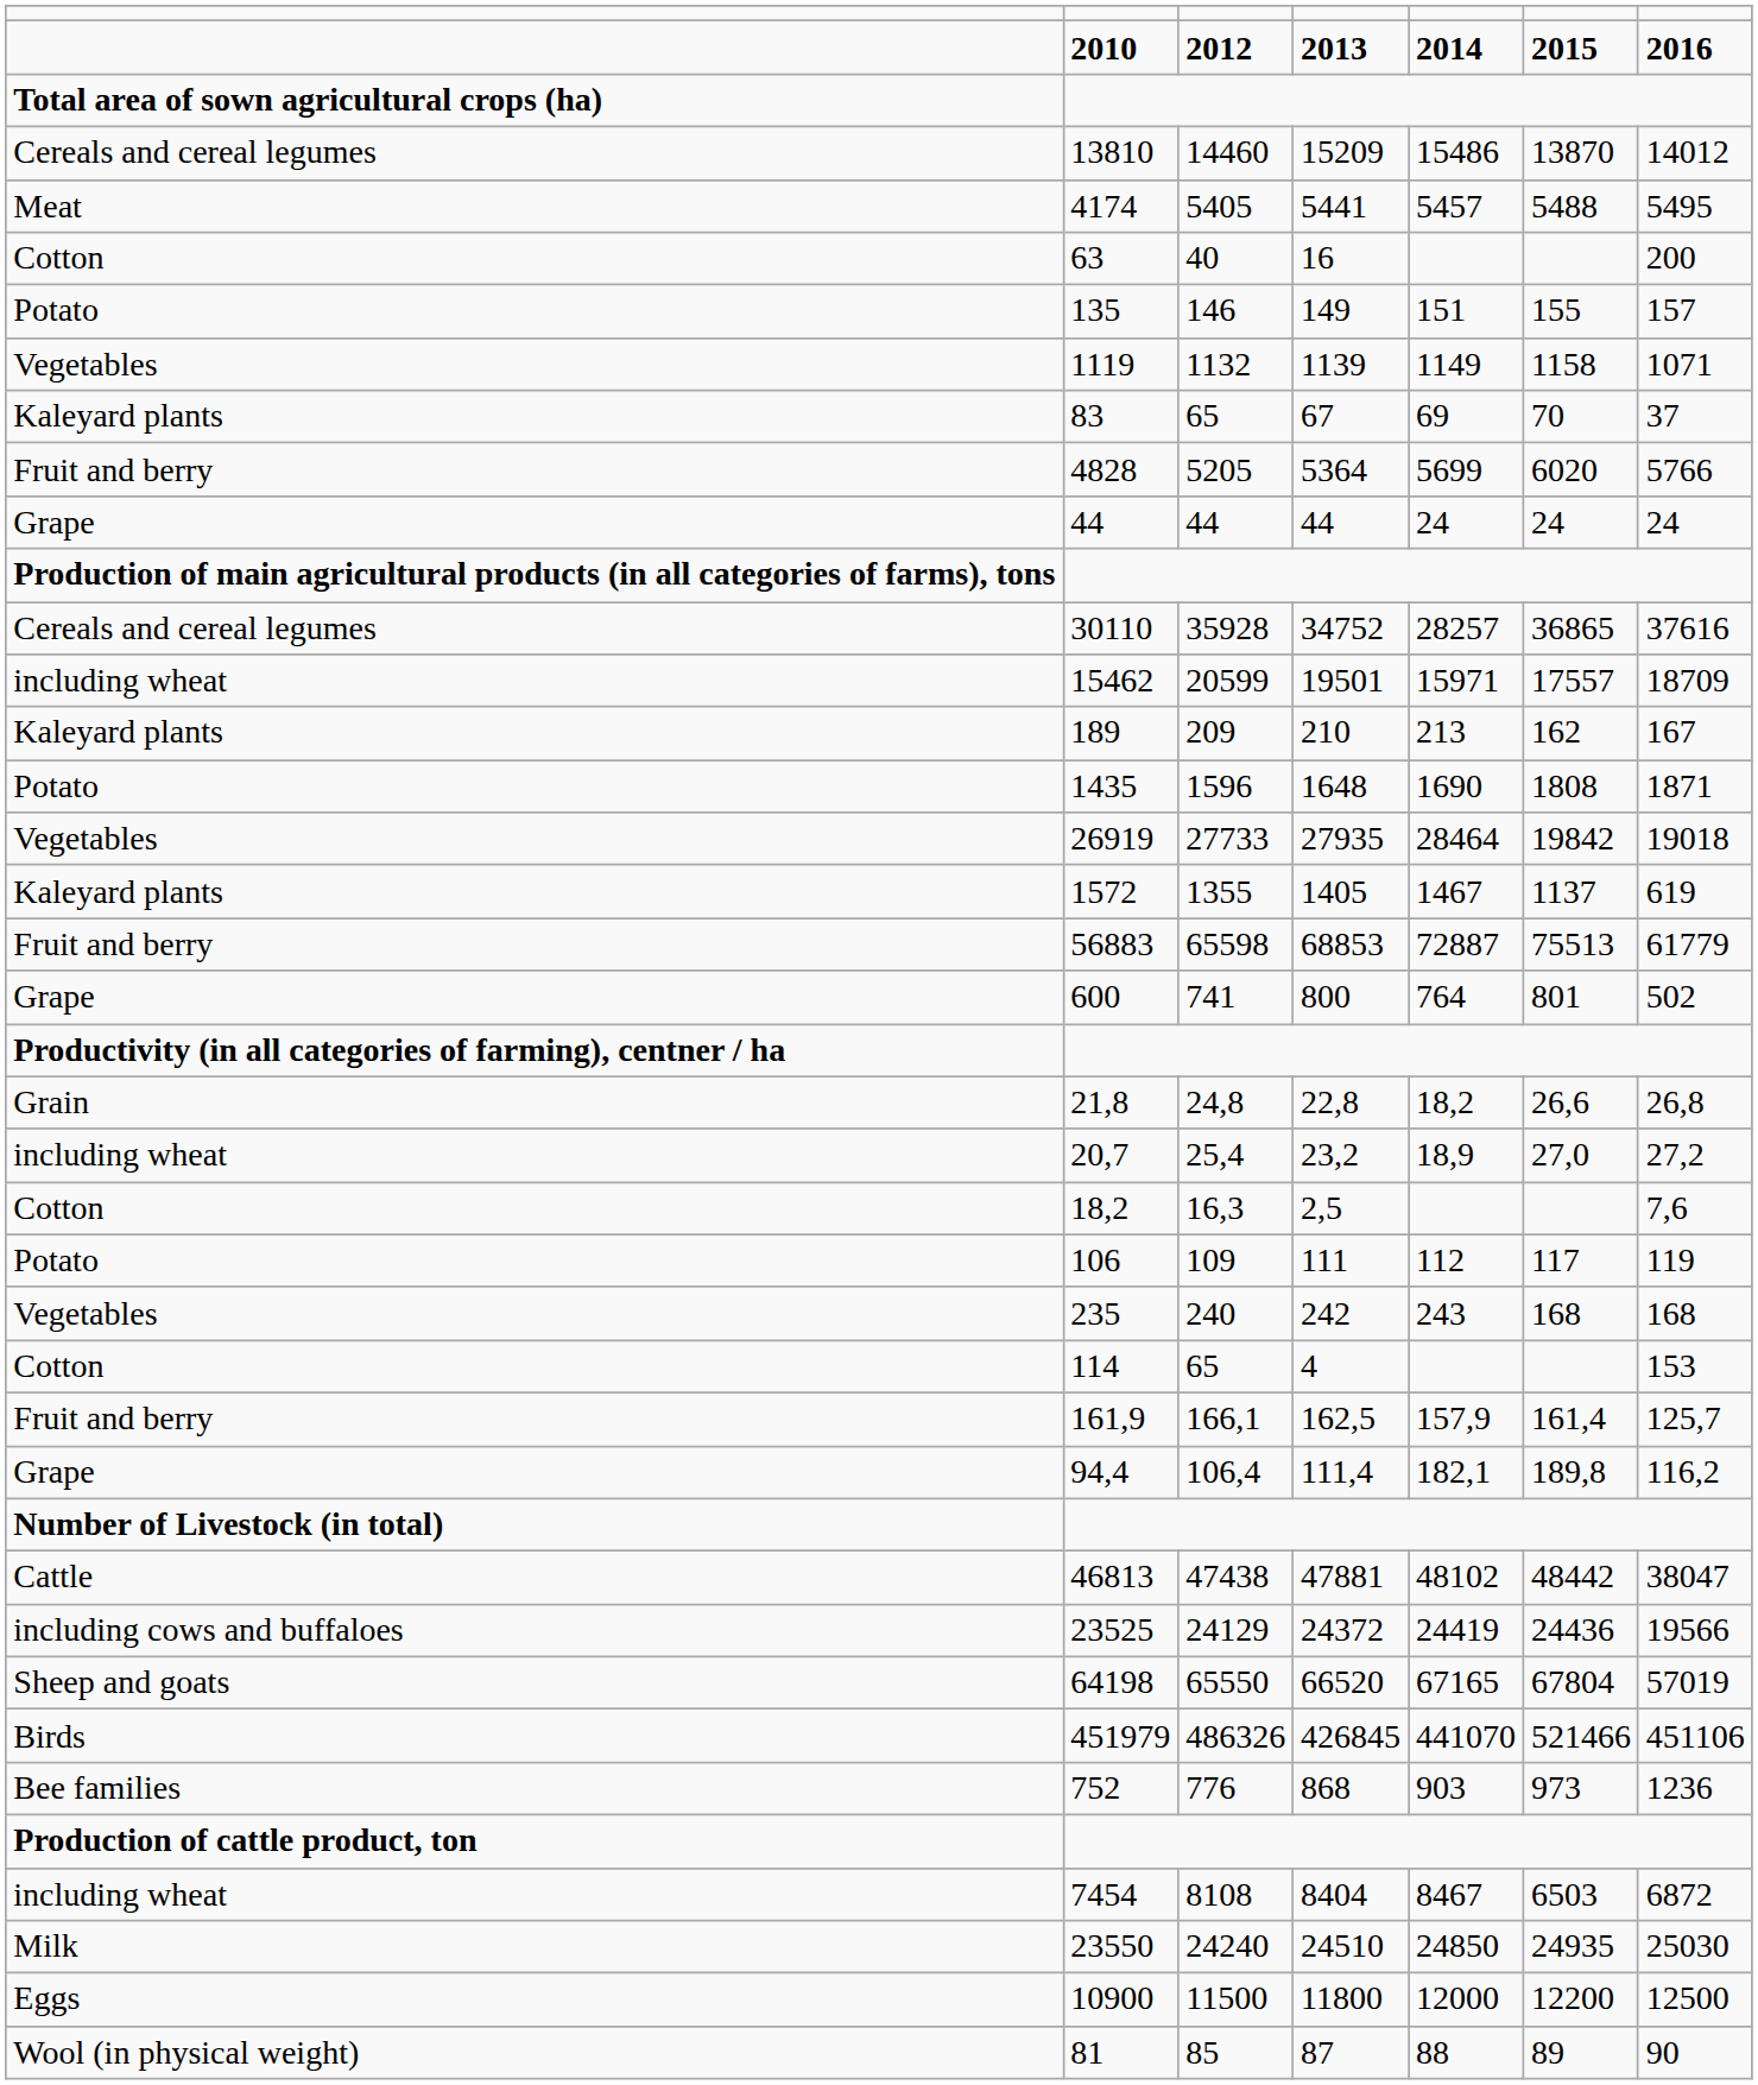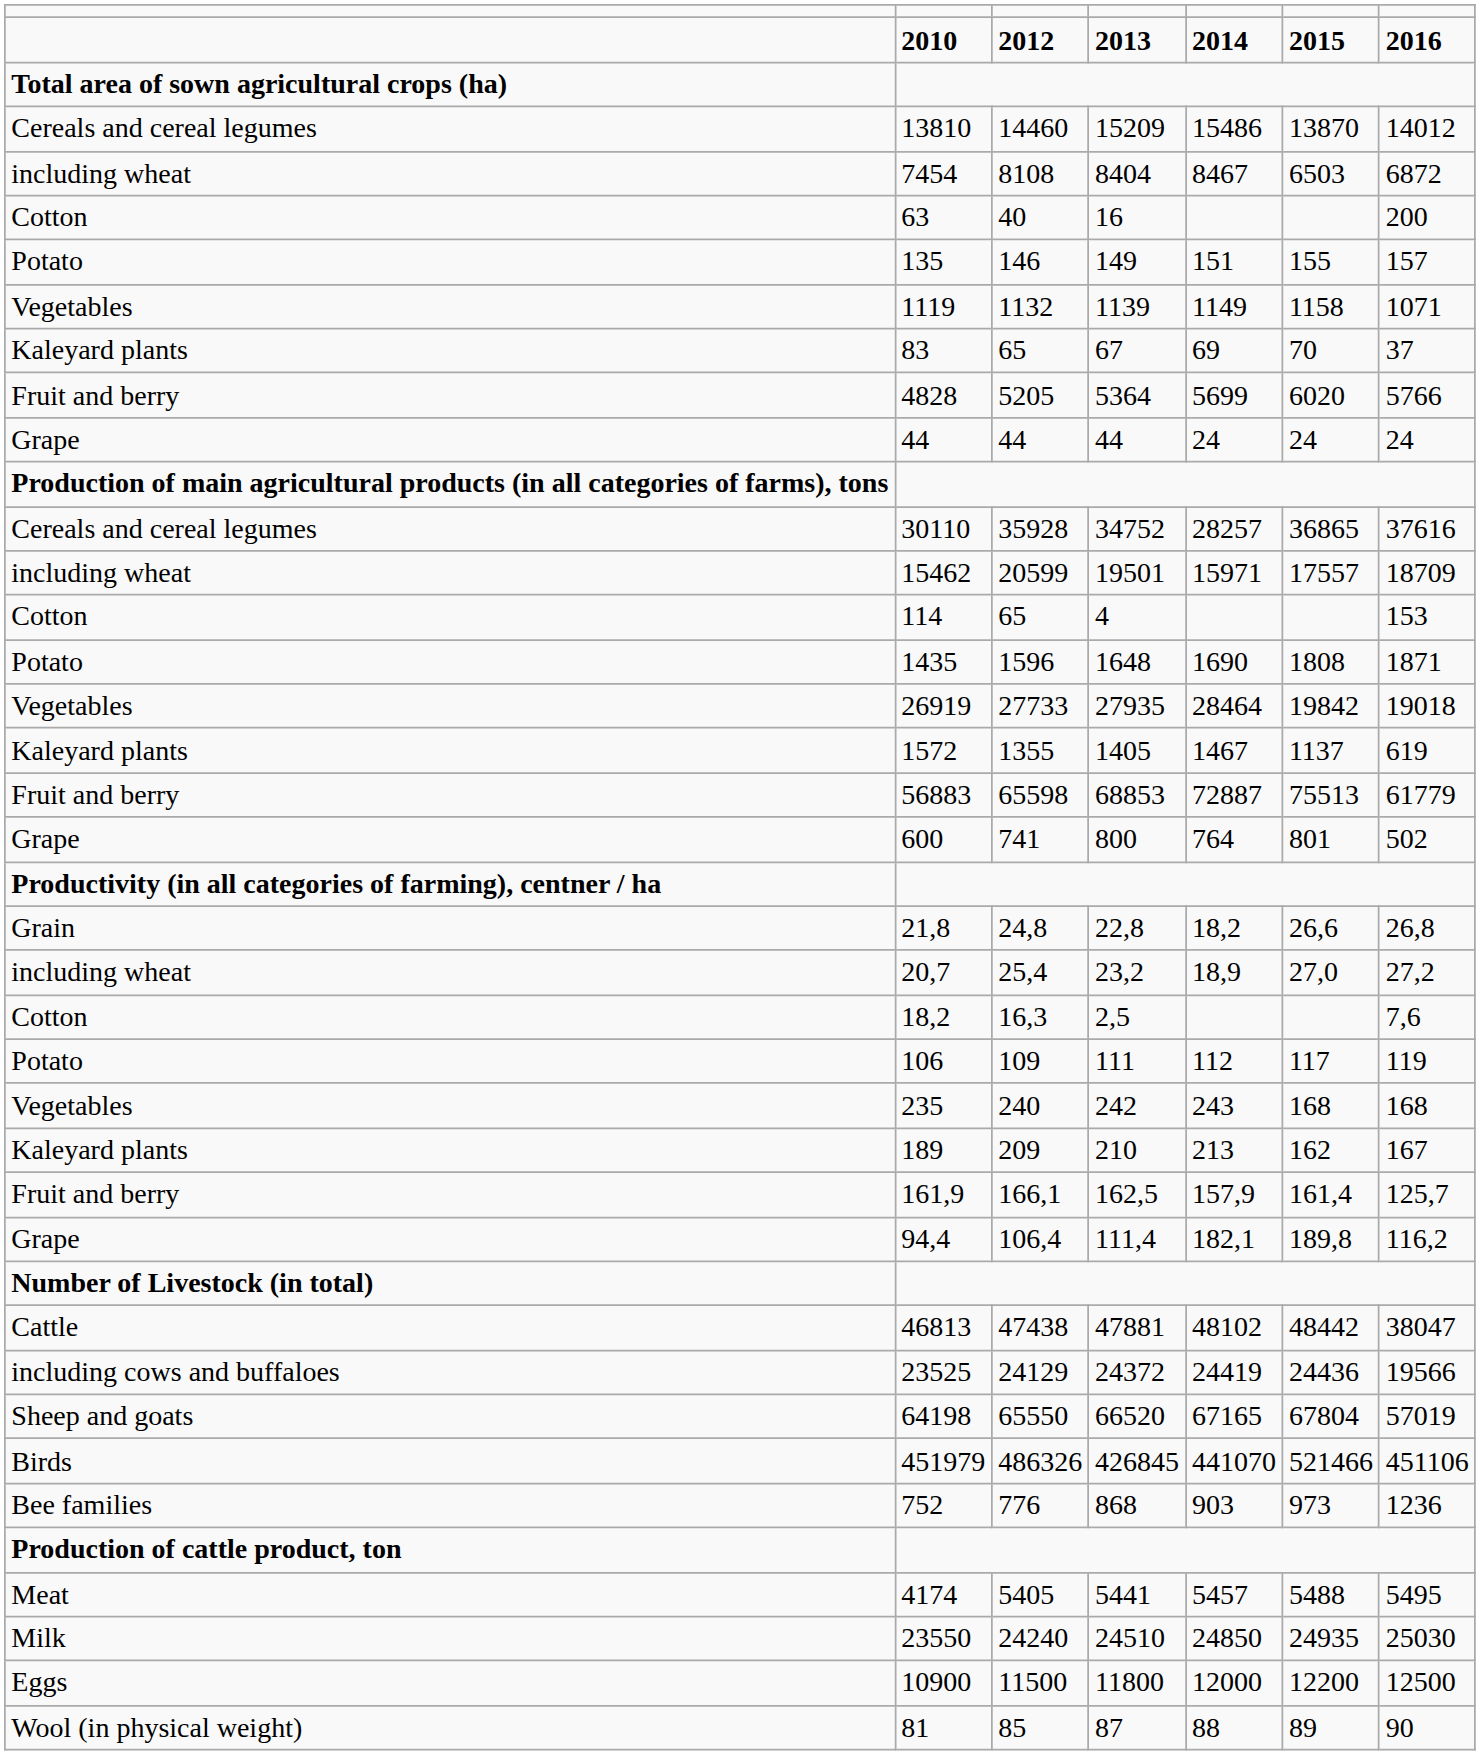 <table class="wikitable">
 <tr>
 <td></td>
 <td></td>
 <td></td>
 <td></td>
 <td></td>
 <td></td>
 <td></td>
 </tr>
 <tr>
 <td></td>
 <td><strong>2010</strong></td>
 <td><strong>2012</strong></td>
 <td><strong>2013</strong></td>
 <td><strong>2014</strong></td>
 <td><strong>2015</strong></td>
 <td><strong>2016</strong></td>
 </tr>
 <tr>
 <td><strong>Total  area of sown agricultural crops (ha)                   </strong></td>
 <td colspan="6"></td>
 </tr>
 <tr>
 <td>Cereals  and cereal legumes</td>
 <td>13810</td>
 <td>14460</td>
 <td>15209</td>
 <td>15486</td>
 <td>13870</td>
 <td>14012</td>
 </tr>
 <tr>
-<td>Meat</td>
-<td>4174</td>
-<td>5405</td>
-<td>5441</td>
-<td>5457</td>
-<td>5488</td>
-<td>5495</td>
+<td>including  wheat</td>
+<td>7454</td>
+<td>8108</td>
+<td>8404</td>
+<td>8467</td>
+<td>6503</td>
+<td>6872</td>
 </tr>
 <tr>
 <td>Cotton</td>
 <td>63</td>
 <td>40</td>
 <td>16</td>
 <td></td>
 <td></td>
 <td>200</td>
 </tr>
 <tr>
 <td>Potato</td>
 <td>135</td>
 <td>146</td>
 <td>149</td>
 <td>151</td>
 <td>155</td>
 <td>157</td>
 </tr>
 <tr>
 <td>Vegetables</td>
 <td>1119</td>
 <td>1132</td>
 <td>1139</td>
 <td>1149</td>
 <td>1158</td>
 <td>1071</td>
 </tr>
 <tr>
 <td>Kaleyard  plants</td>
 <td>83</td>
 <td>65</td>
 <td>67</td>
 <td>69</td>
 <td>70</td>
 <td>37</td>
 </tr>
 <tr>
 <td>Fruit  and berry</td>
 <td>4828</td>
 <td>5205</td>
 <td>5364</td>
 <td>5699</td>
 <td>6020</td>
 <td>5766</td>
 </tr>
 <tr>
 <td>Grape</td>
 <td>44</td>
 <td>44</td>
 <td>44</td>
 <td>24</td>
 <td>24</td>
 <td>24</td>
 </tr>
 <tr>
 <td><strong>Production  of main agricultural products (in all categories of farms), tons</strong></td>
 <td colspan="6"></td>
 </tr>
 <tr>
 <td>Cereals  and cereal legumes</td>
 <td>30110</td>
 <td>35928</td>
 <td>34752</td>
 <td>28257</td>
 <td>36865</td>
 <td>37616</td>
 </tr>
 <tr>
 <td>including wheat</td>
 <td>15462</td>
 <td>20599</td>
 <td>19501</td>
 <td>15971</td>
 <td>17557</td>
 <td>18709</td>
 </tr>
 <tr>
-<td>Kaleyard  plants</td>
-<td>189</td>
-<td>209</td>
-<td>210</td>
-<td>213</td>
-<td>162</td>
-<td>167</td>
+<td>Cotton</td>
+<td>114</td>
+<td>65</td>
+<td>4</td>
+<td></td>
+<td></td>
+<td>153</td>
 </tr>
 <tr>
 <td>Potato</td>
 <td>1435</td>
 <td>1596</td>
 <td>1648</td>
 <td>1690</td>
 <td>1808</td>
 <td>1871</td>
 </tr>
 <tr>
 <td>Vegetables</td>
 <td>26919</td>
 <td>27733</td>
 <td>27935</td>
 <td>28464</td>
 <td>19842</td>
 <td>19018</td>
 </tr>
 <tr>
 <td>Kaleyard  plants</td>
 <td>1572</td>
 <td>1355</td>
 <td>1405</td>
 <td>1467</td>
 <td>1137</td>
 <td>619</td>
 </tr>
 <tr>
 <td>Fruit  and berry</td>
 <td>56883</td>
 <td>65598</td>
 <td>68853</td>
 <td>72887</td>
 <td>75513</td>
 <td>61779</td>
 </tr>
 <tr>
 <td>Grape</td>
 <td>600</td>
 <td>741</td>
 <td>800</td>
 <td>764</td>
 <td>801</td>
 <td>502</td>
 </tr>
 <tr>
 <td><strong>Productivity  (in all categories of farming), centner / ha</strong></td>
 <td colspan="6"></td>
 </tr>
 <tr>
 <td>Grain</td>
 <td>21,8</td>
 <td>24,8</td>
 <td>22,8</td>
 <td>18,2</td>
 <td>26,6</td>
 <td>26,8</td>
 </tr>
 <tr>
 <td>including  wheat</td>
 <td>20,7</td>
 <td>25,4</td>
 <td>23,2</td>
 <td>18,9</td>
 <td>27,0</td>
 <td>27,2</td>
 </tr>
 <tr>
 <td>Cotton</td>
 <td>18,2</td>
 <td>16,3</td>
 <td>2,5</td>
 <td></td>
 <td></td>
 <td>7,6</td>
 </tr>
 <tr>
 <td>Potato</td>
 <td>106</td>
 <td>109</td>
 <td>111</td>
 <td>112</td>
 <td>117</td>
 <td>119</td>
 </tr>
 <tr>
 <td>Vegetables</td>
 <td>235</td>
 <td>240</td>
 <td>242</td>
 <td>243</td>
 <td>168</td>
 <td>168</td>
 </tr>
 <tr>
-<td>Cotton</td>
-<td>114</td>
-<td>65</td>
-<td>4</td>
-<td></td>
-<td></td>
-<td>153</td>
+<td>Kaleyard  plants</td>
+<td>189</td>
+<td>209</td>
+<td>210</td>
+<td>213</td>
+<td>162</td>
+<td>167</td>
 </tr>
 <tr>
 <td>Fruit  and berry</td>
 <td>161,9</td>
 <td>166,1</td>
 <td>162,5</td>
 <td>157,9</td>
 <td>161,4</td>
 <td>125,7</td>
 </tr>
 <tr>
 <td>Grape</td>
 <td>94,4</td>
 <td>106,4</td>
 <td>111,4</td>
 <td>182,1</td>
 <td>189,8</td>
 <td>116,2</td>
 </tr>
 <tr>
 <td><strong>Number  of Livestock (in total)</strong></td>
 <td colspan="6"></td>
 </tr>
 <tr>
 <td>Cattle</td>
 <td>46813</td>
 <td>47438</td>
 <td>47881</td>
 <td>48102</td>
 <td>48442</td>
 <td>38047</td>
 </tr>
 <tr>
 <td>including  cows and buffaloes</td>
 <td>23525</td>
 <td>24129</td>
 <td>24372</td>
 <td>24419</td>
 <td>24436</td>
 <td>19566</td>
 </tr>
 <tr>
 <td>Sheep  and goats</td>
 <td>64198</td>
 <td>65550</td>
 <td>66520</td>
 <td>67165</td>
 <td>67804</td>
 <td>57019</td>
 </tr>
 <tr>
 <td>Birds</td>
 <td>451979</td>
 <td>486326</td>
 <td>426845</td>
 <td>441070</td>
 <td>521466</td>
 <td>451106</td>
 </tr>
 <tr>
 <td>Bee  families</td>
 <td>752</td>
 <td>776</td>
 <td>868</td>
 <td>903</td>
 <td>973</td>
 <td>1236</td>
 </tr>
 <tr>
 <td><strong>Production  of cattle product, ton</strong></td>
 <td colspan="6"></td>
 </tr>
 <tr>
-<td>including  wheat</td>
-<td>7454</td>
-<td>8108</td>
-<td>8404</td>
-<td>8467</td>
-<td>6503</td>
-<td>6872</td>
+<td>Meat</td>
+<td>4174</td>
+<td>5405</td>
+<td>5441</td>
+<td>5457</td>
+<td>5488</td>
+<td>5495</td>
 </tr>
 <tr>
 <td>Milk</td>
 <td>23550</td>
 <td>24240</td>
 <td>24510</td>
 <td>24850</td>
 <td>24935</td>
 <td>25030</td>
 </tr>
 <tr>
 <td>Eggs</td>
 <td>10900</td>
 <td>11500</td>
 <td>11800</td>
 <td>12000</td>
 <td>12200</td>
 <td>12500</td>
 </tr>
 <tr>
 <td>Wool  (in physical weight)</td>
 <td>81</td>
 <td>85</td>
 <td>87</td>
 <td>88</td>
 <td>89</td>
 <td>90</td>
 </tr>
 </table>
